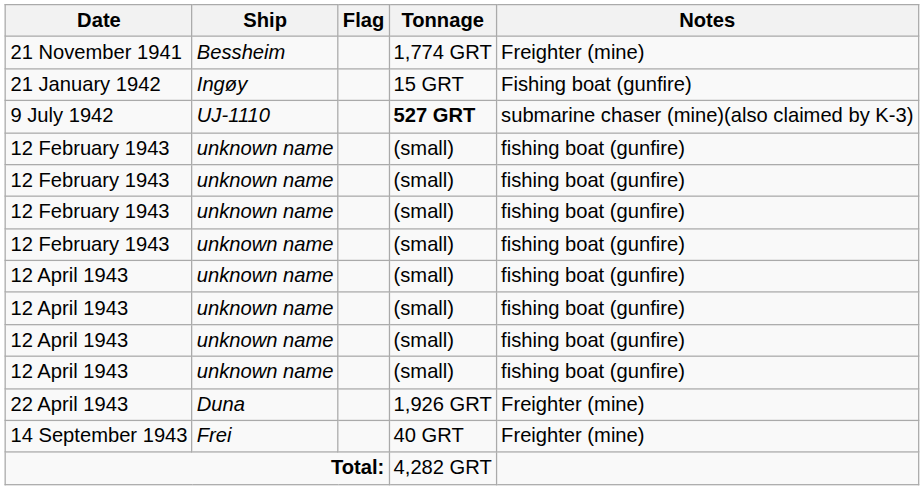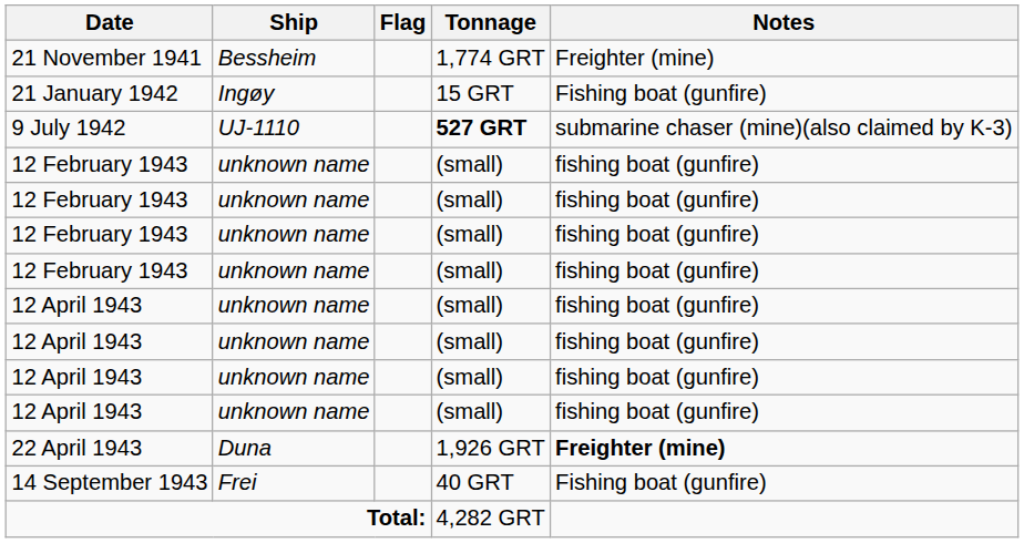 <table class="wikitable" style="margin:1em auto;">
 <tr>
 <th>Date</th>
 <th>Ship</th>
 <th>Flag</th>
 <th>Tonnage</th>
 <th>Notes</th>
 </tr>
 <tr>
 <td>21 November 1941</td>
 <td><em>Bessheim</em></td>
 <td></td>
 <td>1,774 GRT</td>
 <td>Freighter (mine)</td>
 </tr>
 <tr>
 <td>21 January 1942</td>
 <td><em>Ingøy</em></td>
 <td></td>
 <td>15 GRT</td>
 <td>Fishing boat (gunfire)</td>
 </tr>
 <tr>
 <td>9 July 1942</td>
 <td><em>UJ-1110</em></td>
 <td></td>
 <td><strong>527 GRT</strong></td>
 <td>submarine chaser (mine)(also claimed by K-3)</td>
 </tr>
 <tr>
 <td>12 February 1943</td>
 <td><em>unknown name</em></td>
 <td></td>
 <td>(small)</td>
 <td>fishing boat (gunfire)</td>
 </tr>
 <tr>
 <td>12 February 1943</td>
 <td><em>unknown name</em></td>
 <td></td>
 <td>(small)</td>
 <td>fishing boat (gunfire)</td>
 </tr>
 <tr>
 <td>12 February 1943</td>
 <td><em>unknown name</em></td>
 <td></td>
 <td>(small)</td>
 <td>fishing boat (gunfire)</td>
 </tr>
 <tr>
 <td>12 February 1943</td>
 <td><em>unknown name</em></td>
 <td></td>
 <td>(small)</td>
 <td>fishing boat (gunfire)</td>
 </tr>
 <tr>
 <td>12 April 1943</td>
 <td><em>unknown name</em></td>
 <td></td>
 <td>(small)</td>
 <td>fishing boat (gunfire)</td>
 </tr>
 <tr>
 <td>12 April 1943</td>
 <td><em>unknown name</em></td>
 <td></td>
 <td>(small)</td>
 <td>fishing boat (gunfire)</td>
 </tr>
 <tr>
 <td>12 April 1943</td>
 <td><em>unknown name</em></td>
 <td></td>
 <td>(small)</td>
 <td>fishing boat (gunfire)</td>
 </tr>
 <tr>
 <td>12 April 1943</td>
 <td><em>unknown name</em></td>
 <td></td>
 <td>(small)</td>
 <td>fishing boat (gunfire)</td>
 </tr>
 <tr>
 <td>22 April 1943</td>
 <td><em>Duna</em></td>
 <td></td>
 <td>1,926 GRT</td>
-<td>Freighter (mine)</td>
+<td><strong>Freighter (mine)</strong></td>
 </tr>
 <tr>
 <td>14 September 1943</td>
 <td><em>Frei</em></td>
 <td></td>
 <td>40 GRT</td>
-<td>Freighter (mine)</td>
+<td>Fishing boat (gunfire)</td>
 </tr>
 <tr>
 <td colspan=3 align=right><strong>Total:</strong></td>
 <td>4,282 GRT</td>
 <td></td>
 </tr>
 </table>
